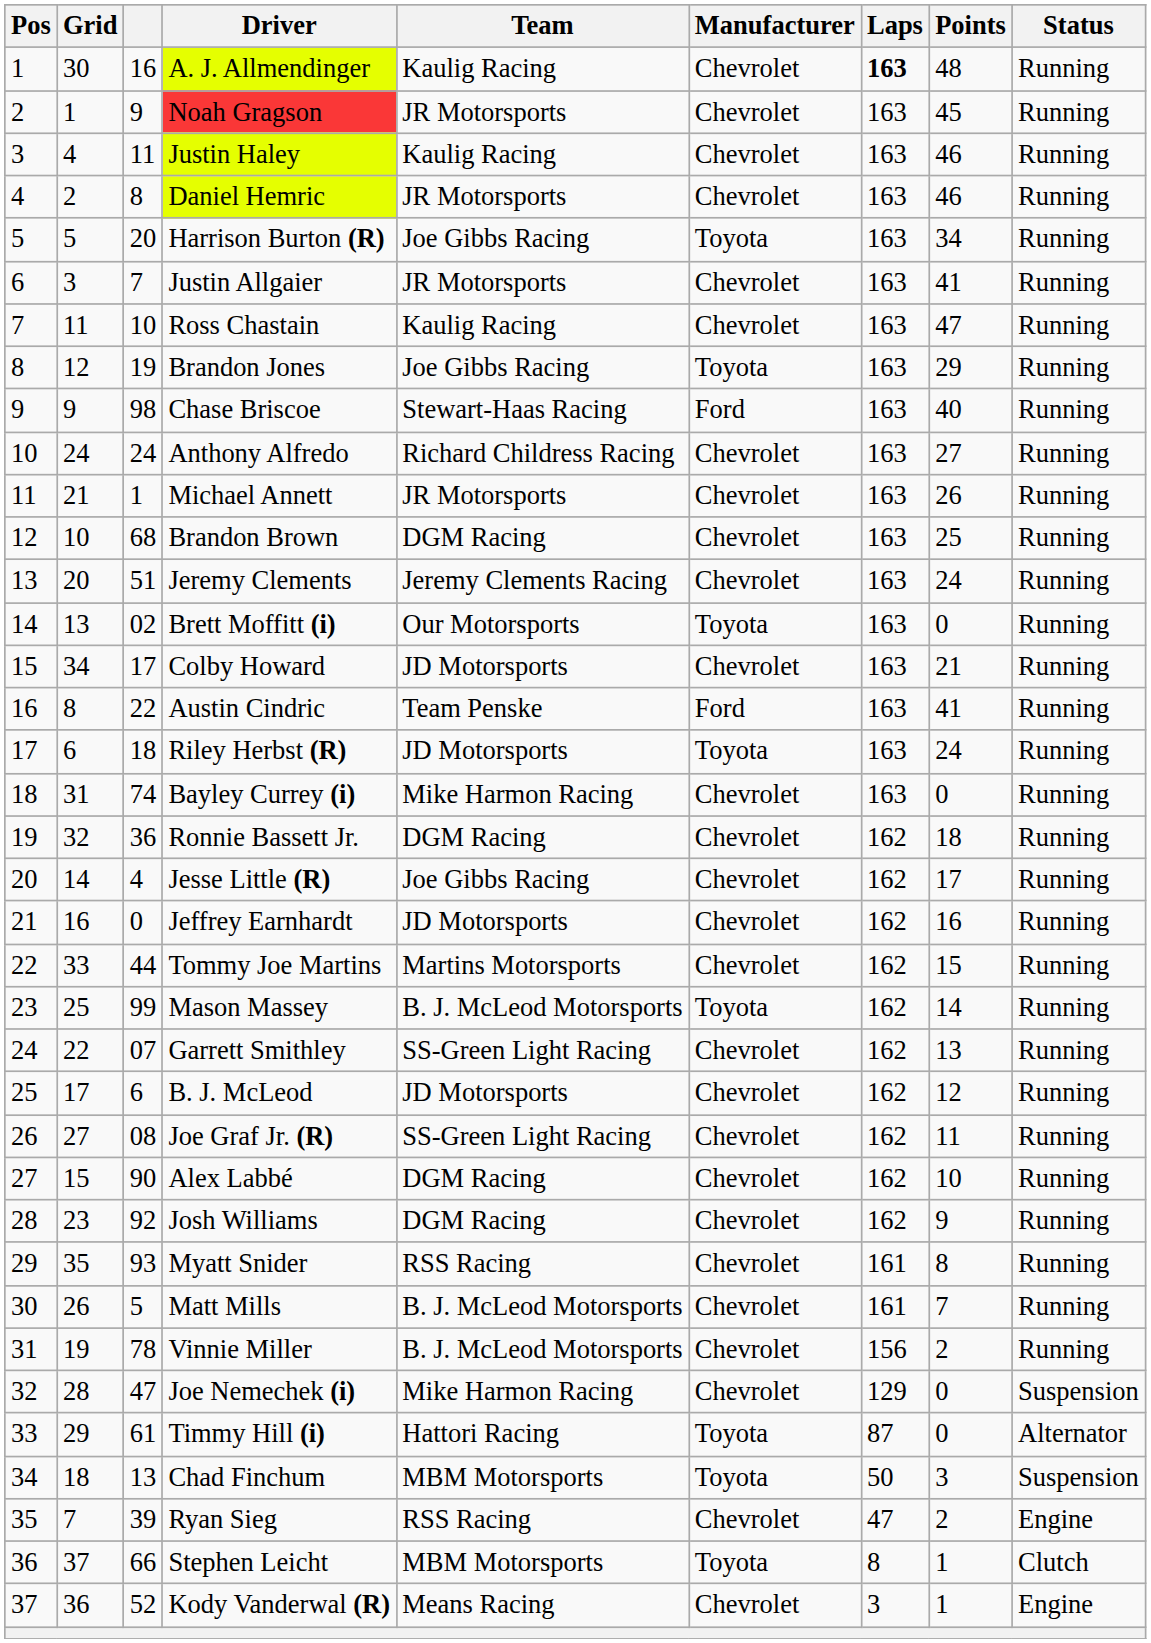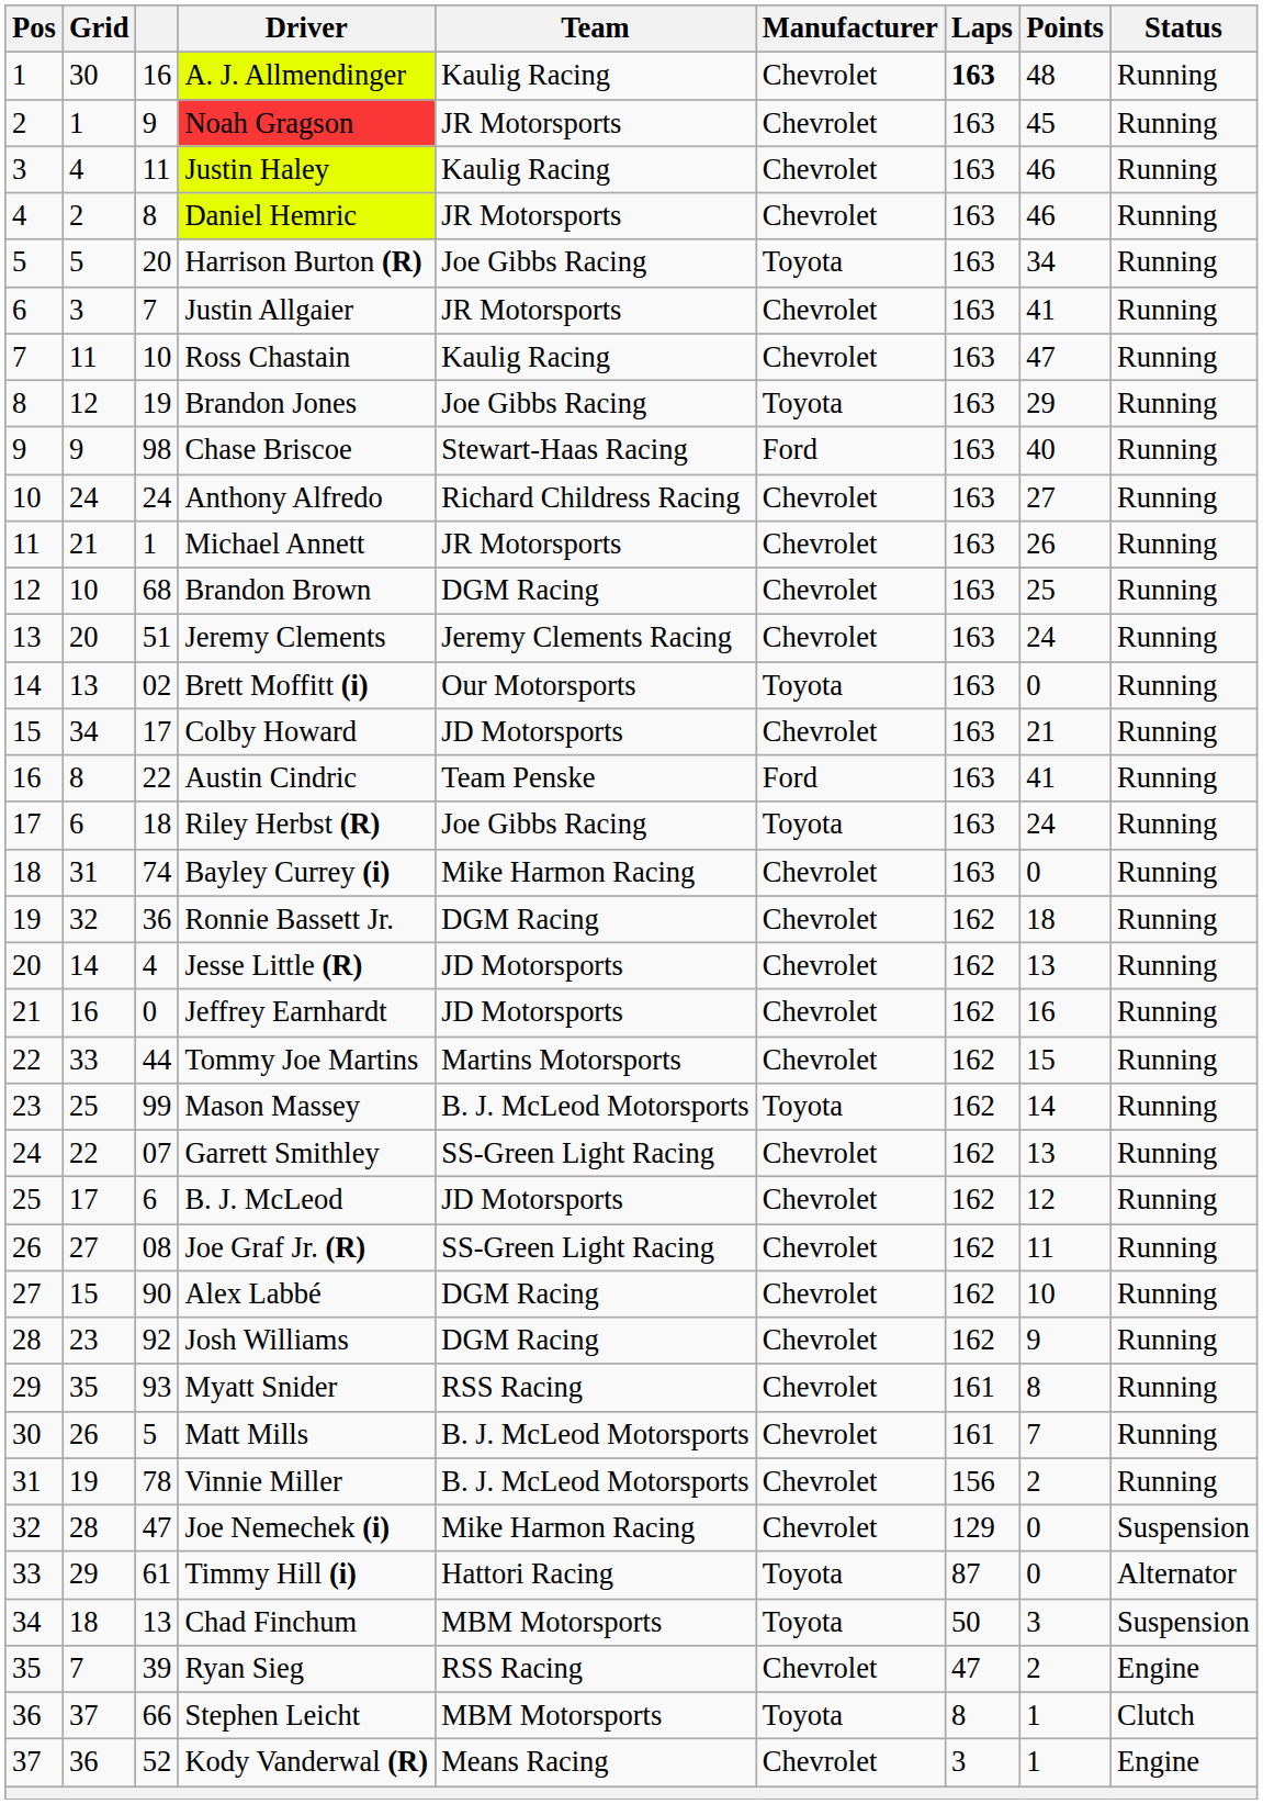 <table class="wikitable" style="font-size:98%">
 <tr>
 <th>Pos</th>
 <th>Grid</th>
 <th></th>
 <th>Driver</th>
 <th>Team</th>
 <th>Manufacturer</th>
 <th>Laps</th>
 <th>Points</th>
 <th>Status</th>
 </tr>
 <tr>
 <td>1</td>
 <td>30</td>
 <td>16</td>
 <td style="background:#E5FF00;">A. J. Allmendinger</td>
 <td>Kaulig Racing</td>
 <td>Chevrolet</td>
 <td><strong>163</strong></td>
 <td>48</td>
 <td>Running</td>
 </tr>
 <tr>
 <td>2</td>
 <td>1</td>
 <td>9</td>
 <td style="background:#FA3737;">Noah Gragson</td>
 <td>JR Motorsports</td>
 <td>Chevrolet</td>
 <td>163</td>
 <td>45</td>
 <td>Running</td>
 </tr>
 <tr>
 <td>3</td>
 <td>4</td>
 <td>11</td>
 <td style="background:#E5FF00;">Justin Haley</td>
 <td>Kaulig Racing</td>
 <td>Chevrolet</td>
 <td>163</td>
 <td>46</td>
 <td>Running</td>
 </tr>
 <tr>
 <td>4</td>
 <td>2</td>
 <td>8</td>
 <td style="background:#E5FF00;">Daniel Hemric</td>
 <td>JR Motorsports</td>
 <td>Chevrolet</td>
 <td>163</td>
 <td>46</td>
 <td>Running</td>
 </tr>
 <tr>
 <td>5</td>
 <td>5</td>
 <td>20</td>
 <td>Harrison Burton <strong>(R)</strong></td>
 <td>Joe Gibbs Racing</td>
 <td>Toyota</td>
 <td>163</td>
 <td>34</td>
 <td>Running</td>
 </tr>
 <tr>
 <td>6</td>
 <td>3</td>
 <td>7</td>
 <td>Justin Allgaier</td>
 <td>JR Motorsports</td>
 <td>Chevrolet</td>
 <td>163</td>
 <td>41</td>
 <td>Running</td>
 </tr>
 <tr>
 <td>7</td>
 <td>11</td>
 <td>10</td>
 <td>Ross Chastain</td>
 <td>Kaulig Racing</td>
 <td>Chevrolet</td>
 <td>163</td>
 <td>47</td>
 <td>Running</td>
 </tr>
 <tr>
 <td>8</td>
 <td>12</td>
 <td>19</td>
 <td>Brandon Jones</td>
 <td>Joe Gibbs Racing</td>
 <td>Toyota</td>
 <td>163</td>
 <td>29</td>
 <td>Running</td>
 </tr>
 <tr>
 <td>9</td>
 <td>9</td>
 <td>98</td>
 <td>Chase Briscoe</td>
 <td>Stewart-Haas Racing</td>
 <td>Ford</td>
 <td>163</td>
 <td>40</td>
 <td>Running</td>
 </tr>
 <tr>
 <td>10</td>
 <td>24</td>
 <td>24</td>
 <td>Anthony Alfredo</td>
 <td>Richard Childress Racing</td>
 <td>Chevrolet</td>
 <td>163</td>
 <td>27</td>
 <td>Running</td>
 </tr>
 <tr>
 <td>11</td>
 <td>21</td>
 <td>1</td>
 <td>Michael Annett</td>
 <td>JR Motorsports</td>
 <td>Chevrolet</td>
 <td>163</td>
 <td>26</td>
 <td>Running</td>
 </tr>
 <tr>
 <td>12</td>
 <td>10</td>
 <td>68</td>
 <td>Brandon Brown</td>
 <td>DGM Racing</td>
 <td>Chevrolet</td>
 <td>163</td>
 <td>25</td>
 <td>Running</td>
 </tr>
 <tr>
 <td>13</td>
 <td>20</td>
 <td>51</td>
 <td>Jeremy Clements</td>
 <td>Jeremy Clements Racing</td>
 <td>Chevrolet</td>
 <td>163</td>
 <td>24</td>
 <td>Running</td>
 </tr>
 <tr>
 <td>14</td>
 <td>13</td>
 <td>02</td>
 <td>Brett Moffitt <strong>(i)</strong></td>
 <td>Our Motorsports</td>
 <td>Toyota</td>
 <td>163</td>
 <td>0</td>
 <td>Running</td>
 </tr>
 <tr>
 <td>15</td>
 <td>34</td>
 <td>17</td>
 <td>Colby Howard</td>
 <td>JD Motorsports</td>
 <td>Chevrolet</td>
 <td>163</td>
 <td>21</td>
 <td>Running</td>
 </tr>
 <tr>
 <td>16</td>
 <td>8</td>
 <td>22</td>
 <td>Austin Cindric</td>
 <td>Team Penske</td>
 <td>Ford</td>
 <td>163</td>
 <td>41</td>
 <td>Running</td>
 </tr>
 <tr>
 <td>17</td>
 <td>6</td>
 <td>18</td>
 <td>Riley Herbst <strong>(R)</strong></td>
-<td>JD Motorsports</td>
+<td>Joe Gibbs Racing</td>
 <td>Toyota</td>
 <td>163</td>
 <td>24</td>
 <td>Running</td>
 </tr>
 <tr>
 <td>18</td>
 <td>31</td>
 <td>74</td>
 <td>Bayley Currey <strong>(i)</strong></td>
 <td>Mike Harmon Racing</td>
 <td>Chevrolet</td>
 <td>163</td>
 <td>0</td>
 <td>Running</td>
 </tr>
 <tr>
 <td>19</td>
 <td>32</td>
 <td>36</td>
 <td>Ronnie Bassett Jr.</td>
 <td>DGM Racing</td>
 <td>Chevrolet</td>
 <td>162</td>
 <td>18</td>
 <td>Running</td>
 </tr>
 <tr>
 <td>20</td>
 <td>14</td>
 <td>4</td>
 <td>Jesse Little <strong>(R)</strong></td>
-<td>Joe Gibbs Racing</td>
+<td>JD Motorsports</td>
 <td>Chevrolet</td>
 <td>162</td>
-<td>17</td>
+<td>13</td>
 <td>Running</td>
 </tr>
 <tr>
 <td>21</td>
 <td>16</td>
 <td>0</td>
 <td>Jeffrey Earnhardt</td>
 <td>JD Motorsports</td>
 <td>Chevrolet</td>
 <td>162</td>
 <td>16</td>
 <td>Running</td>
 </tr>
 <tr>
 <td>22</td>
 <td>33</td>
 <td>44</td>
 <td>Tommy Joe Martins</td>
 <td>Martins Motorsports</td>
 <td>Chevrolet</td>
 <td>162</td>
 <td>15</td>
 <td>Running</td>
 </tr>
 <tr>
 <td>23</td>
 <td>25</td>
 <td>99</td>
 <td>Mason Massey</td>
 <td>B. J. McLeod Motorsports</td>
 <td>Toyota</td>
 <td>162</td>
 <td>14</td>
 <td>Running</td>
 </tr>
 <tr>
 <td>24</td>
 <td>22</td>
 <td>07</td>
 <td>Garrett Smithley</td>
 <td>SS-Green Light Racing</td>
 <td>Chevrolet</td>
 <td>162</td>
 <td>13</td>
 <td>Running</td>
 </tr>
 <tr>
 <td>25</td>
 <td>17</td>
 <td>6</td>
 <td>B. J. McLeod</td>
 <td>JD Motorsports</td>
 <td>Chevrolet</td>
 <td>162</td>
 <td>12</td>
 <td>Running</td>
 </tr>
 <tr>
 <td>26</td>
 <td>27</td>
 <td>08</td>
 <td>Joe Graf Jr. <strong>(R)</strong></td>
 <td>SS-Green Light Racing</td>
 <td>Chevrolet</td>
 <td>162</td>
 <td>11</td>
 <td>Running</td>
 </tr>
 <tr>
 <td>27</td>
 <td>15</td>
 <td>90</td>
 <td>Alex Labbé</td>
 <td>DGM Racing</td>
 <td>Chevrolet</td>
 <td>162</td>
 <td>10</td>
 <td>Running</td>
 </tr>
 <tr>
 <td>28</td>
 <td>23</td>
 <td>92</td>
 <td>Josh Williams</td>
 <td>DGM Racing</td>
 <td>Chevrolet</td>
 <td>162</td>
 <td>9</td>
 <td>Running</td>
 </tr>
 <tr>
 <td>29</td>
 <td>35</td>
 <td>93</td>
 <td>Myatt Snider</td>
 <td>RSS Racing</td>
 <td>Chevrolet</td>
 <td>161</td>
 <td>8</td>
 <td>Running</td>
 </tr>
 <tr>
 <td>30</td>
 <td>26</td>
 <td>5</td>
 <td>Matt Mills</td>
 <td>B. J. McLeod Motorsports</td>
 <td>Chevrolet</td>
 <td>161</td>
 <td>7</td>
 <td>Running</td>
 </tr>
 <tr>
 <td>31</td>
 <td>19</td>
 <td>78</td>
 <td>Vinnie Miller</td>
 <td>B. J. McLeod Motorsports</td>
 <td>Chevrolet</td>
 <td>156</td>
 <td>2</td>
 <td>Running</td>
 </tr>
 <tr>
 <td>32</td>
 <td>28</td>
 <td>47</td>
 <td>Joe Nemechek <strong>(i)</strong></td>
 <td>Mike Harmon Racing</td>
 <td>Chevrolet</td>
 <td>129</td>
 <td>0</td>
 <td>Suspension</td>
 </tr>
 <tr>
 <td>33</td>
 <td>29</td>
 <td>61</td>
 <td>Timmy Hill <strong>(i)</strong></td>
 <td>Hattori Racing</td>
 <td>Toyota</td>
 <td>87</td>
 <td>0</td>
 <td>Alternator</td>
 </tr>
 <tr>
 <td>34</td>
 <td>18</td>
 <td>13</td>
 <td>Chad Finchum</td>
 <td>MBM Motorsports</td>
 <td>Toyota</td>
 <td>50</td>
 <td>3</td>
 <td>Suspension</td>
 </tr>
 <tr>
 <td>35</td>
 <td>7</td>
 <td>39</td>
 <td>Ryan Sieg</td>
 <td>RSS Racing</td>
 <td>Chevrolet</td>
 <td>47</td>
 <td>2</td>
 <td>Engine</td>
 </tr>
 <tr>
 <td>36</td>
 <td>37</td>
 <td>66</td>
 <td>Stephen Leicht</td>
 <td>MBM Motorsports</td>
 <td>Toyota</td>
 <td>8</td>
 <td>1</td>
 <td>Clutch</td>
 </tr>
 <tr>
 <td>37</td>
 <td>36</td>
 <td>52</td>
 <td>Kody Vanderwal <strong>(R)</strong></td>
 <td>Means Racing</td>
 <td>Chevrolet</td>
 <td>3</td>
 <td>1</td>
 <td>Engine</td>
 </tr>
 <tr>
 <th colspan="9"></th>
 </tr>
 <tr>
 </tr>
 </table>
